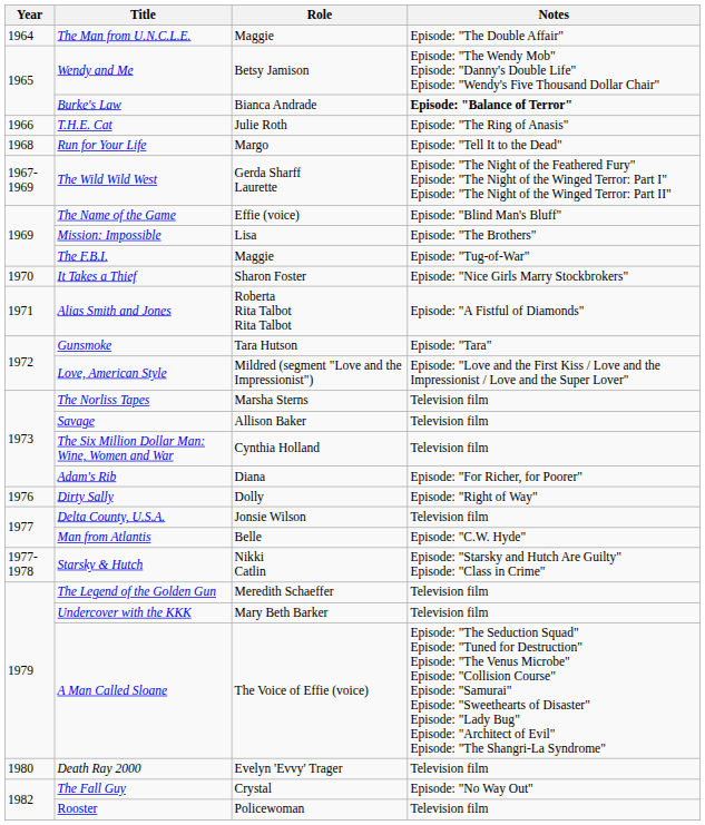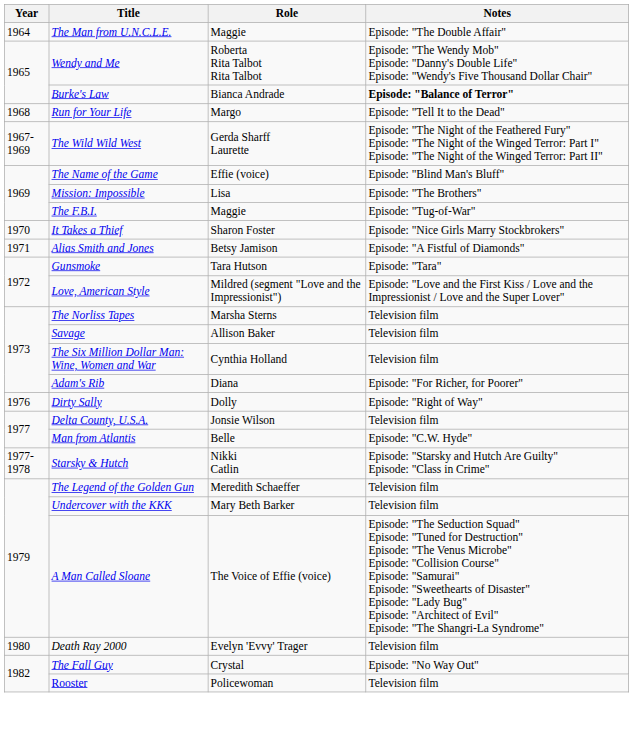 <table class="wikitable sortable">
 <tr>
 <th>Year</th>
 <th>Title</th>
 <th>Role</th>
 <th class="wikitable unsortable">Notes</th>
 </tr>
 <tr>
 <td>1964</td>
 <td><em><a href='#'>The Man from U.N.C.L.E.</a></em></td>
 <td>Maggie</td>
 <td>Episode: "The Double Affair"</td>
 </tr>
 <tr>
 <td rowspan="2">1965</td>
 <td><em><a href='#'>Wendy and Me</a></em></td>
-<td>Betsy Jamison</td>
+<td>Roberta<br>Rita Talbot<br>Rita Talbot</td>
 <td>Episode: "The Wendy Mob"<br>Episode: "Danny's Double Life"<br>Episode: "Wendy's Five Thousand Dollar Chair"</td>
 </tr>
 <tr>
 <td><em><a href='#'>Burke's Law</a></em></td>
 <td>Bianca Andrade</td>
 <td><strong>Episode: "Balance of Terror"</strong></td>
-</tr>
-<tr>
-<td>1966</td>
-<td><em><a href='#'>T.H.E. Cat</a></em></td>
-<td>Julie Roth</td>
-<td>Episode: "The Ring of Anasis"</td>
 </tr>
 <tr>
 <td>1968</td>
 <td><em><a href='#'>Run for Your Life</a></em></td>
 <td>Margo</td>
 <td>Episode: "Tell It to the Dead"</td>
 </tr>
 <tr>
 <td>1967-1969</td>
 <td><em><a href='#'>The Wild Wild West</a></em></td>
 <td>Gerda Sharff<br>Laurette</td>
 <td>Episode: "The Night of the Feathered Fury"<br>Episode: "The Night of the Winged Terror: Part I"<br>Episode: "The Night of the Winged Terror: Part II"</td>
 </tr>
 <tr>
 <td rowspan="3">1969</td>
 <td><em><a href='#'>The Name of the Game</a></em></td>
 <td>Effie (voice)</td>
 <td>Episode: "Blind Man's Bluff"</td>
 </tr>
 <tr>
 <td><em><a href='#'>Mission: Impossible</a></em></td>
 <td>Lisa</td>
 <td>Episode: "The Brothers"</td>
 </tr>
 <tr>
 <td><em><a href='#'>The F.B.I.</a></em></td>
 <td>Maggie</td>
 <td>Episode: "Tug-of-War"</td>
 </tr>
 <tr>
 <td>1970</td>
 <td><em><a href='#'>It Takes a Thief</a></em></td>
 <td>Sharon Foster</td>
 <td>Episode: "Nice Girls Marry Stockbrokers"</td>
 </tr>
 <tr>
 <td>1971</td>
 <td><em><a href='#'>Alias Smith and Jones</a></em></td>
-<td>Roberta<br>Rita Talbot<br>Rita Talbot</td>
+<td>Betsy Jamison</td>
 <td>Episode: "A Fistful of Diamonds"</td>
 </tr>
 <tr>
 <td rowspan="2">1972</td>
 <td><em><a href='#'>Gunsmoke</a></em></td>
 <td>Tara Hutson</td>
 <td>Episode: "Tara"</td>
 </tr>
 <tr>
 <td><em><a href='#'>Love, American Style</a></em></td>
 <td>Mildred (segment "Love and the Impressionist")</td>
 <td>Episode: "Love and the First Kiss / Love and the Impressionist / Love and the Super Lover"</td>
 </tr>
 <tr>
 <td rowspan="4">1973</td>
 <td><em><a href='#'>The Norliss Tapes</a></em></td>
 <td>Marsha Sterns</td>
 <td>Television film</td>
 </tr>
 <tr>
 <td><em><a href='#'>Savage</a></em></td>
 <td>Allison Baker</td>
 <td>Television film</td>
 </tr>
 <tr>
 <td><em><a href='#'>The Six Million Dollar Man: Wine, Women and War</a></em></td>
 <td>Cynthia Holland</td>
 <td>Television film</td>
 </tr>
 <tr>
 <td><em><a href='#'>Adam's Rib</a></em></td>
 <td>Diana</td>
 <td>Episode: "For Richer, for Poorer"</td>
 </tr>
 <tr>
 <td>1976</td>
 <td><em><a href='#'>Dirty Sally</a></em></td>
 <td>Dolly</td>
 <td>Episode: "Right of Way"</td>
 </tr>
 <tr>
 <td rowspan="2">1977</td>
 <td><em><a href='#'>Delta County, U.S.A.</a></em></td>
 <td>Jonsie Wilson</td>
 <td>Television film</td>
 </tr>
 <tr>
 <td><em><a href='#'>Man from Atlantis</a></em></td>
 <td>Belle</td>
 <td>Episode: "C.W. Hyde"</td>
 </tr>
 <tr>
 <td>1977-1978</td>
 <td><em><a href='#'>Starsky & Hutch</a></em></td>
 <td>Nikki<br>Catlin</td>
 <td>Episode: "Starsky and Hutch Are Guilty"<br>Episode: "Class in Crime"</td>
 </tr>
 <tr>
 <td rowspan="3">1979</td>
 <td><em><a href='#'>The Legend of the Golden Gun</a></em></td>
 <td>Meredith Schaeffer</td>
 <td>Television film</td>
 </tr>
 <tr>
 <td><em><a href='#'>Undercover with the KKK</a></em></td>
 <td>Mary Beth Barker</td>
 <td>Television film</td>
 </tr>
 <tr>
 <td><em><a href='#'>A Man Called Sloane</a></em></td>
 <td>The Voice of Effie (voice)</td>
 <td>Episode: "The Seduction Squad"<br>Episode: "Tuned for Destruction"<br>Episode: "The Venus Microbe"<br>Episode: "Collision Course"<br>Episode: "Samurai"<br>Episode: "Sweethearts of Disaster"<br>Episode: "Lady Bug"<br>Episode: "Architect of Evil"<br>Episode: "The Shangri-La Syndrome"</td>
 </tr>
 <tr>
 <td>1980</td>
 <td><em>Death Ray 2000</em></td>
 <td>Evelyn 'Evvy' Trager</td>
 <td>Television film</td>
 </tr>
 <tr>
 <td rowspan="2">1982</td>
 <td><em><a href='#'>The Fall Guy</a></em></td>
 <td>Crystal</td>
 <td>Episode: "No Way Out"</td>
 </tr>
 <tr>
 <td><a href='#'>Rooster</a></td>
 <td>Policewoman</td>
 <td>Television film</td>
 </tr>
 </table>
